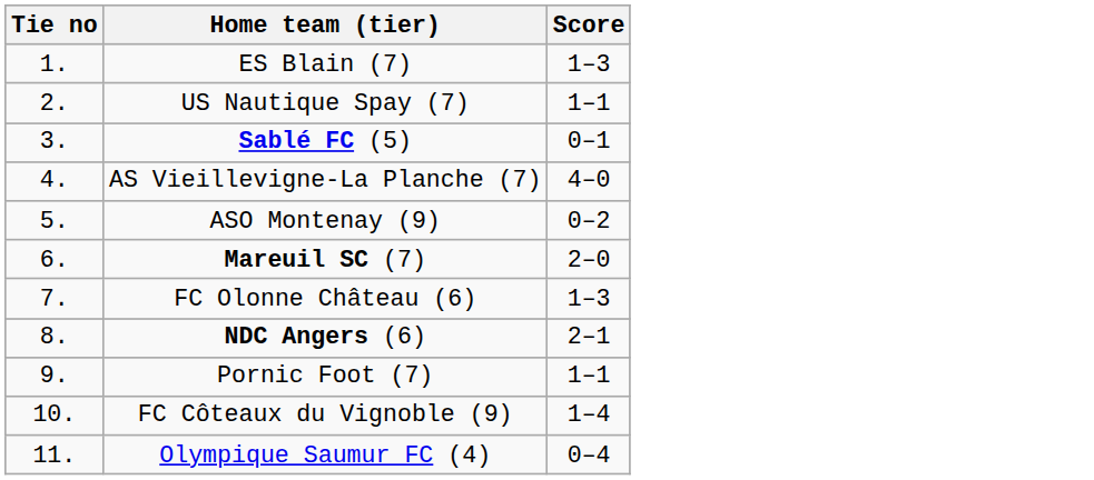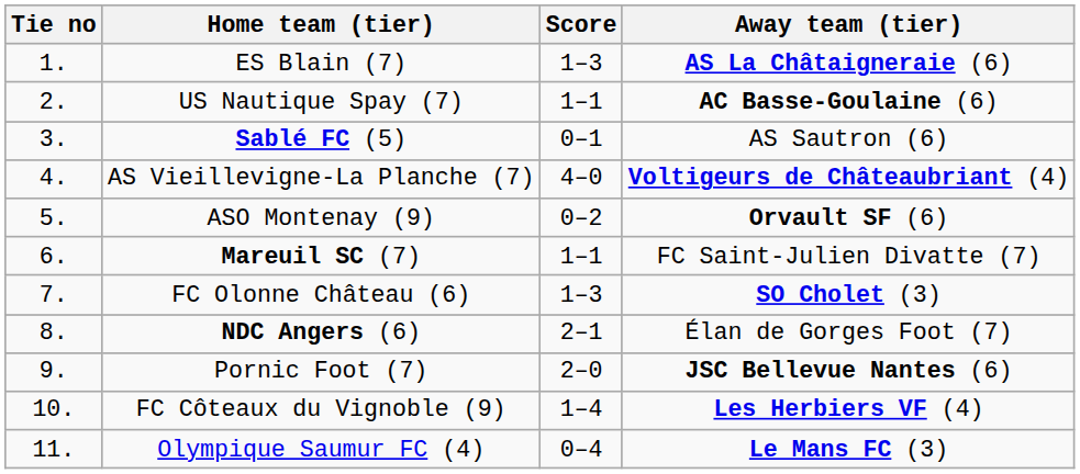 <table class="wikitable" style="text-align: center">
 <tr>
 <th>Tie no</th>
 <th>Home team (tier)</th>
 <th>Score</th>
+<th>Away team (tier)</th>
 </tr>
 <tr>
 <td>1.</td>
 <td>ES Blain (7)</td>
 <td>1–3</td>
+<td><strong><a href='#'>AS La Châtaigneraie</a></strong> (6)</td>
 </tr>
 <tr>
 <td>2.</td>
 <td>US Nautique Spay (7)</td>
 <td>1–1 </td>
+<td><strong>AC Basse-Goulaine</strong> (6)</td>
 </tr>
 <tr>
 <td>3.</td>
 <td><strong><a href='#'>Sablé FC</a></strong> (5)</td>
 <td>0–1</td>
+<td>AS Sautron (6)</td>
 </tr>
 <tr>
 <td>4.</td>
 <td>AS Vieillevigne-La Planche (7)</td>
 <td>4–0</td>
+<td><strong><a href='#'>Voltigeurs de Châteaubriant</a></strong> (4)</td>
 </tr>
 <tr>
 <td>5.</td>
 <td>ASO Montenay (9)</td>
 <td>0–2</td>
+<td><strong>Orvault SF</strong> (6)</td>
 </tr>
 <tr>
 <td>6.</td>
 <td><strong>Mareuil SC</strong> (7)</td>
-<td>2–0</td>
+<td>1–1 </td>
+<td>FC Saint-Julien Divatte (7)</td>
 </tr>
 <tr>
 <td>7.</td>
 <td>FC Olonne Château (6)</td>
 <td>1–3</td>
+<td><strong><a href='#'>SO Cholet</a></strong> (3)</td>
 </tr>
 <tr>
 <td>8.</td>
 <td><strong>NDC Angers</strong> (6)</td>
 <td>2–1</td>
+<td>Élan de Gorges Foot (7)</td>
 </tr>
 <tr>
 <td>9.</td>
 <td>Pornic Foot (7)</td>
-<td>1–1 </td>
+<td>2–0</td>
+<td><strong>JSC Bellevue Nantes</strong> (6)</td>
 </tr>
 <tr>
 <td>10.</td>
 <td>FC Côteaux du Vignoble (9)</td>
 <td>1–4</td>
+<td><strong><a href='#'>Les Herbiers VF</a></strong> (4)</td>
 </tr>
 <tr>
 <td>11.</td>
 <td><a href='#'>Olympique Saumur FC</a> (4)</td>
 <td>0–4</td>
+<td><strong><a href='#'>Le Mans FC</a></strong> (3)</td>
 </tr>
 </table>
